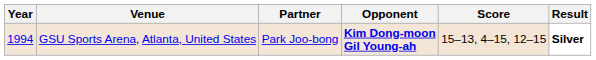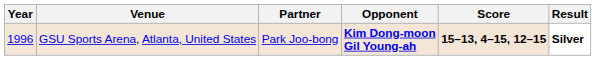 <table class="sortable wikitable" style="font-size: 90%;">
 <tr>
 <th>Year</th>
 <th>Venue</th>
 <th>Partner</th>
 <th>Opponent</th>
 <th>Score</th>
 <th>Result</th>
 </tr>
 <tr style="background:#F3E6D7">
-<td align="center"><a href='#'>1994</a></td>
+<td align="center"><a href='#'>1996</a></td>
 <td align="left"><a href='#'>GSU Sports Arena</a>, <a href='#'>Atlanta, United States</a></td>
 <td align="left"> <a href='#'>Park Joo-bong</a></td>
 <td align="left"><strong> <a href='#'>Kim Dong-moon</a> <br>  <a href='#'>Gil Young-ah</a></strong></td>
-<td align="left">15–13, 4–15, 12–15</td>
+<td align="left"><strong>15–13, 4–15, 12–15</strong></td>
 <td style="text-align:left; background:white"> <strong>Silver</strong></td>
 </tr>
 </table>
